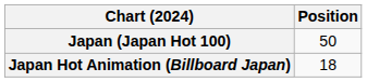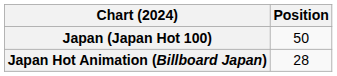 <table class="wikitable sortable plainrowheaders" style="text-align:center">
 <tr>
 <th scope="col">Chart (2024)</th>
 <th scope="col">Position</th>
 </tr>
 <tr>
 <th scope="row">Japan (Japan Hot 100)</th>
 <td>50</td>
 </tr>
 <tr>
 <th scope="row">Japan Hot Animation (<em>Billboard Japan</em>)</th>
-<td>18</td>
+<td>28</td>
 </tr>
 </table>
